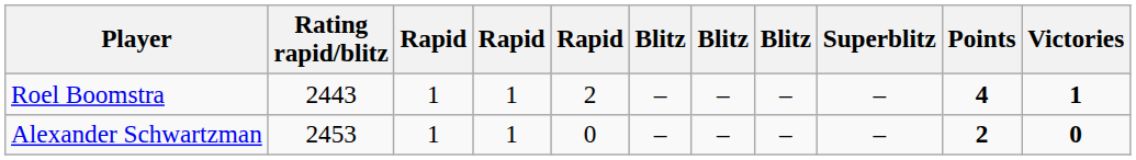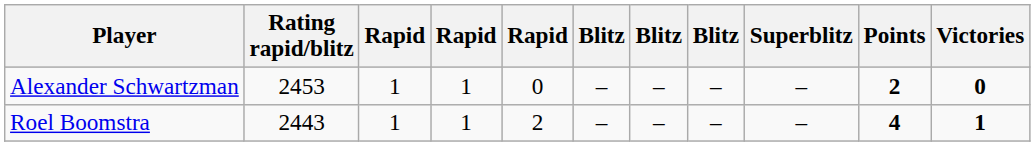 <table class="wikitable">
 <tr>
 <th>Player</th>
 <th>Rating<br>rapid/blitz</th>
 <th>Rapid<br></th>
 <th>Rapid<br></th>
 <th>Rapid<br></th>
 <th>Blitz<br></th>
 <th>Blitz<br></th>
 <th>Blitz<br></th>
 <th>Superblitz<br></th>
 <th>Points</th>
 <th>Victories</th>
 </tr>
 <tr align="center">
+<td align="left"> <a href='#'>Alexander Schwartzman</a></td>
+<td>2453</td>
+<td>1</td>
+<td>1</td>
+<td>0</td>
+<td>–</td>
+<td>–</td>
+<td>–</td>
+<td>–</td>
+<td><strong>2</strong></td>
+<td><strong>0</strong></td>
+</tr>
+<tr align="center">
 <td align="left"> <a href='#'>Roel Boomstra</a></td>
 <td>2443</td>
 <td>1</td>
 <td>1</td>
 <td>2</td>
 <td>–</td>
 <td>–</td>
 <td>–</td>
 <td>–</td>
 <td><strong>4</strong></td>
 <td><strong>1</strong></td>
 </tr>
-<tr align="center">
-<td align="left"> <a href='#'>Alexander Schwartzman</a></td>
-<td>2453</td>
-<td>1</td>
-<td>1</td>
-<td>0</td>
-<td>–</td>
-<td>–</td>
-<td>–</td>
-<td>–</td>
-<td><strong>2</strong></td>
-<td><strong>0</strong></td>
-</tr>
 </table>
